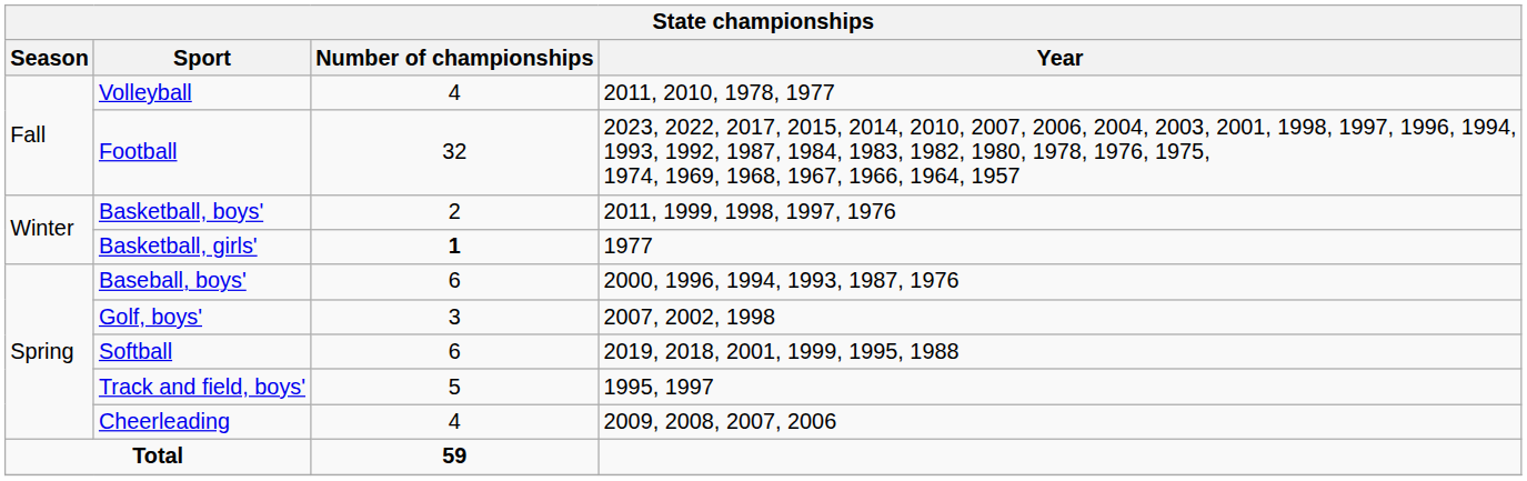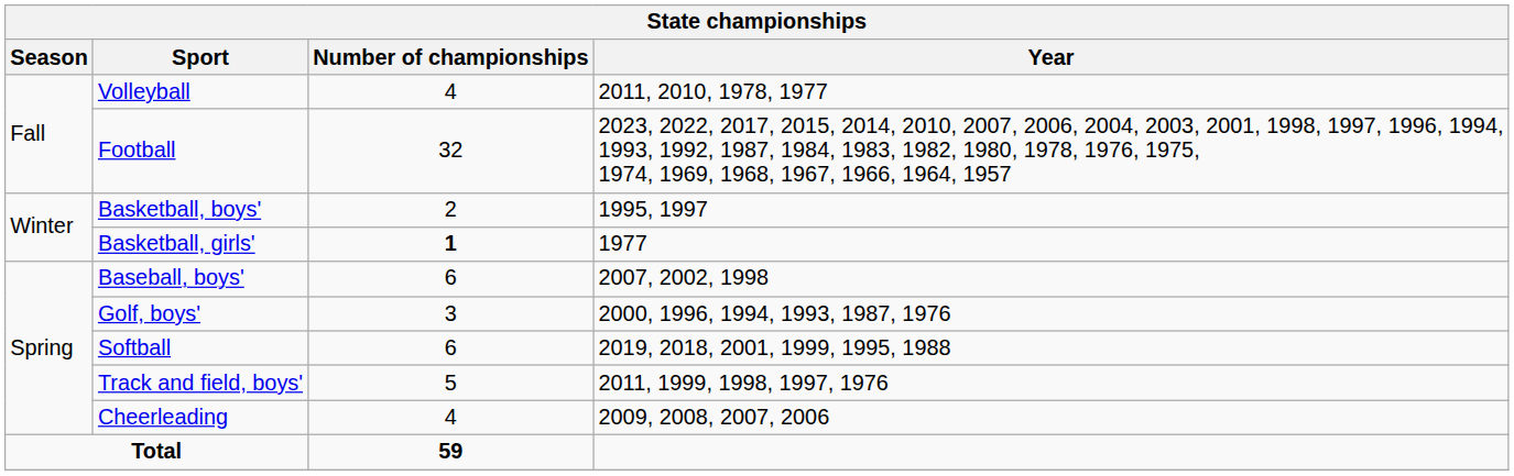 <table class="wikitable">
 <tr>
 <th colspan="4">State championships</th>
 </tr>
 <tr>
 <th>Season</th>
 <th>Sport</th>
 <th>Number of championships</th>
 <th>Year</th>
 </tr>
 <tr>
 <td rowspan="2">Fall</td>
 <td><a href='#'>Volleyball</a></td>
 <td align="center">4</td>
 <td>2011, 2010, 1978, 1977</td>
 </tr>
 <tr>
 <td><a href='#'>Football</a></td>
 <td align="center">32</td>
 <td>2023, 2022, 2017, 2015, 2014, 2010, 2007, 2006, 2004, 2003, 2001, 1998, 1997, 1996, 1994,<br> 1993, 1992, 1987, 1984, 1983, 1982, 1980, 1978, 1976, 1975,<br> 1974, 1969, 1968, 1967, 1966, 1964, 1957</td>
 </tr>
 <tr>
 <td rowspan="2">Winter</td>
 <td><a href='#'>Basketball, boys'</a></td>
 <td align="center">2</td>
-<td>2011, 1999, 1998, 1997, 1976</td>
+<td>1995, 1997</td>
 </tr>
 <tr>
 <td><a href='#'>Basketball, girls'</a></td>
 <td align="center"><strong>1</strong></td>
 <td>1977</td>
 </tr>
 <tr>
 <td rowspan="5">Spring</td>
 <td><a href='#'>Baseball, boys'</a></td>
 <td align="center">6</td>
-<td>2000, 1996, 1994, 1993, 1987, 1976</td>
+<td>2007, 2002, 1998</td>
 </tr>
 <tr>
 <td><a href='#'>Golf, boys'</a></td>
 <td align="center">3</td>
-<td>2007, 2002, 1998</td>
+<td>2000, 1996, 1994, 1993, 1987, 1976</td>
 </tr>
 <tr>
 <td><a href='#'>Softball</a></td>
 <td align="center">6</td>
 <td>2019, 2018, 2001, 1999, 1995, 1988</td>
 </tr>
 <tr>
 <td><a href='#'>Track and field, boys'</a></td>
 <td align="center">5</td>
-<td>1995, 1997</td>
+<td>2011, 1999, 1998, 1997, 1976</td>
 </tr>
 <tr>
 <td><a href='#'>Cheerleading</a></td>
 <td align="center">4</td>
 <td>2009, 2008, 2007, 2006</td>
 </tr>
 <tr>
 <td align="center" colspan="2"><strong>Total</strong></td>
 <td align="center"><strong>59</strong></td>
 <td></td>
 </tr>
 <tr>
 </tr>
 </table>
